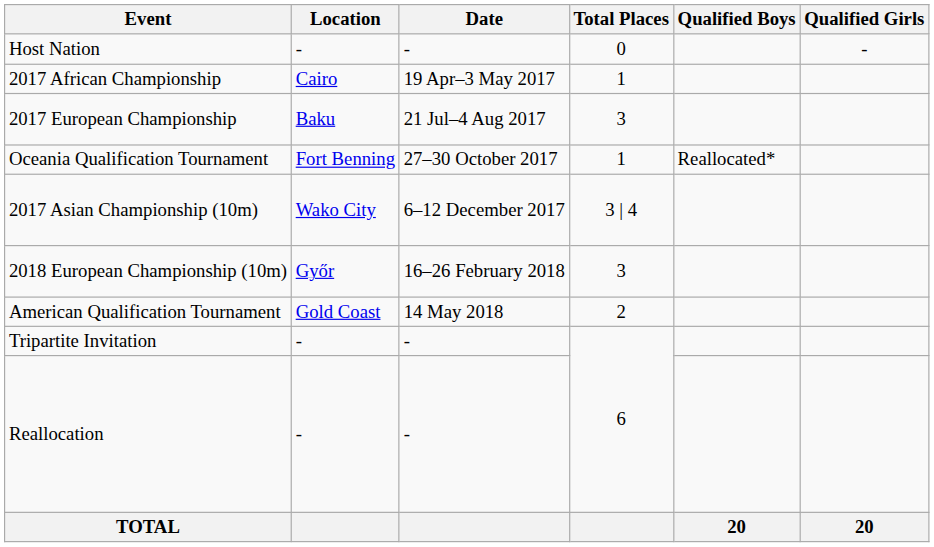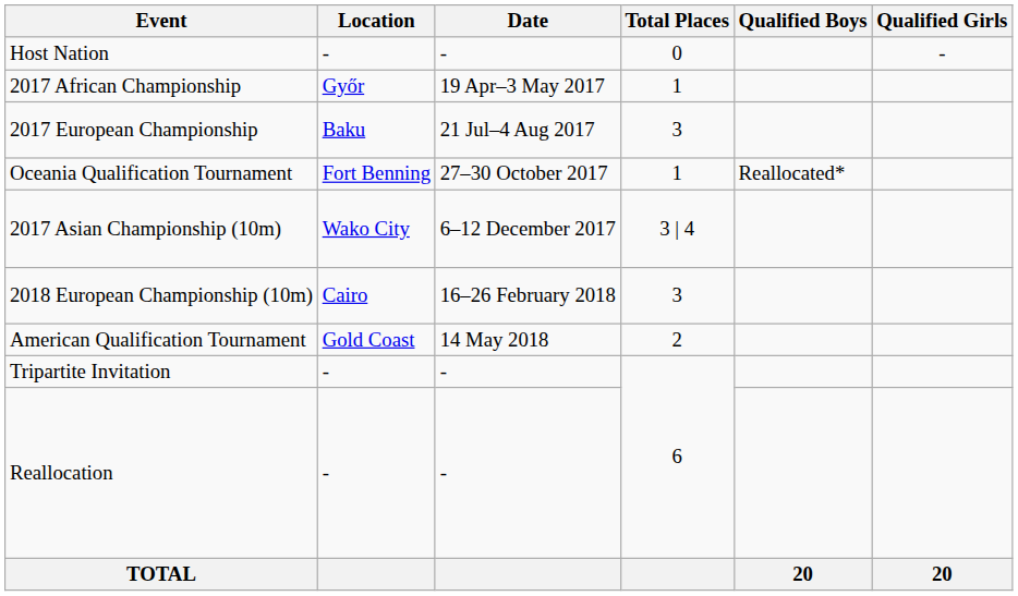 <table class="wikitable">
 <tr>
 <th>Event</th>
 <th>Location</th>
 <th>Date</th>
 <th>Total Places</th>
 <th>Qualified Boys</th>
 <th>Qualified Girls</th>
 </tr>
 <tr>
 <td>Host Nation</td>
 <td>-</td>
 <td>-</td>
 <td align="center">0</td>
 <td><s></s></td>
 <td align=center>-</td>
 </tr>
 <tr>
 <td>2017 African Championship</td>
-<td> <a href='#'>Cairo</a></td>
+<td> <a href='#'>Győr</a></td>
 <td>19 Apr–3 May 2017</td>
 <td align="center">1</td>
 <td></td>
 <td></td>
 </tr>
 <tr>
 <td>2017 European Championship</td>
 <td> <a href='#'>Baku</a></td>
 <td>21 Jul–4 Aug 2017</td>
 <td align="center">3</td>
 <td><br><br></td>
 <td><br><br></td>
 </tr>
 <tr>
 <td>Oceania Qualification Tournament</td>
 <td> <a href='#'>Fort Benning</a></td>
 <td>27–30 October 2017</td>
 <td align="center">1</td>
 <td>Reallocated*</td>
 <td></td>
 </tr>
 <tr>
 <td>2017 Asian Championship (10m)</td>
 <td> <a href='#'>Wako City</a></td>
 <td>6–12 December 2017</td>
 <td align="center">3 | 4</td>
 <td valign=top><br><br></td>
 <td><br><br><br></td>
 </tr>
 <tr>
 <td>2018 European Championship (10m)</td>
-<td> <a href='#'>Győr</a></td>
+<td> <a href='#'>Cairo</a></td>
 <td>16–26 February 2018</td>
 <td align="center">3</td>
 <td><br><br></td>
 <td><br><br></td>
 </tr>
 <tr>
 <td>American Qualification Tournament</td>
 <td> <a href='#'>Gold Coast</a></td>
 <td>14 May 2018</td>
 <td align="center">2</td>
 <td><br></td>
 <td><br></td>
 </tr>
 <tr>
 <td>Tripartite Invitation</td>
 <td>-</td>
 <td>-</td>
 <td align="center" rowspan=2>6</td>
 <td></td>
 <td><br></td>
 </tr>
 <tr>
 <td>Reallocation</td>
 <td>-</td>
 <td>-</td>
 <td><br><br><br><br><br><br><br></td>
 <td><br><br><br></td>
 </tr>
 <tr>
 <th>TOTAL</th>
 <th></th>
 <th></th>
 <th></th>
 <th>20</th>
 <th>20</th>
 </tr>
 </table>
